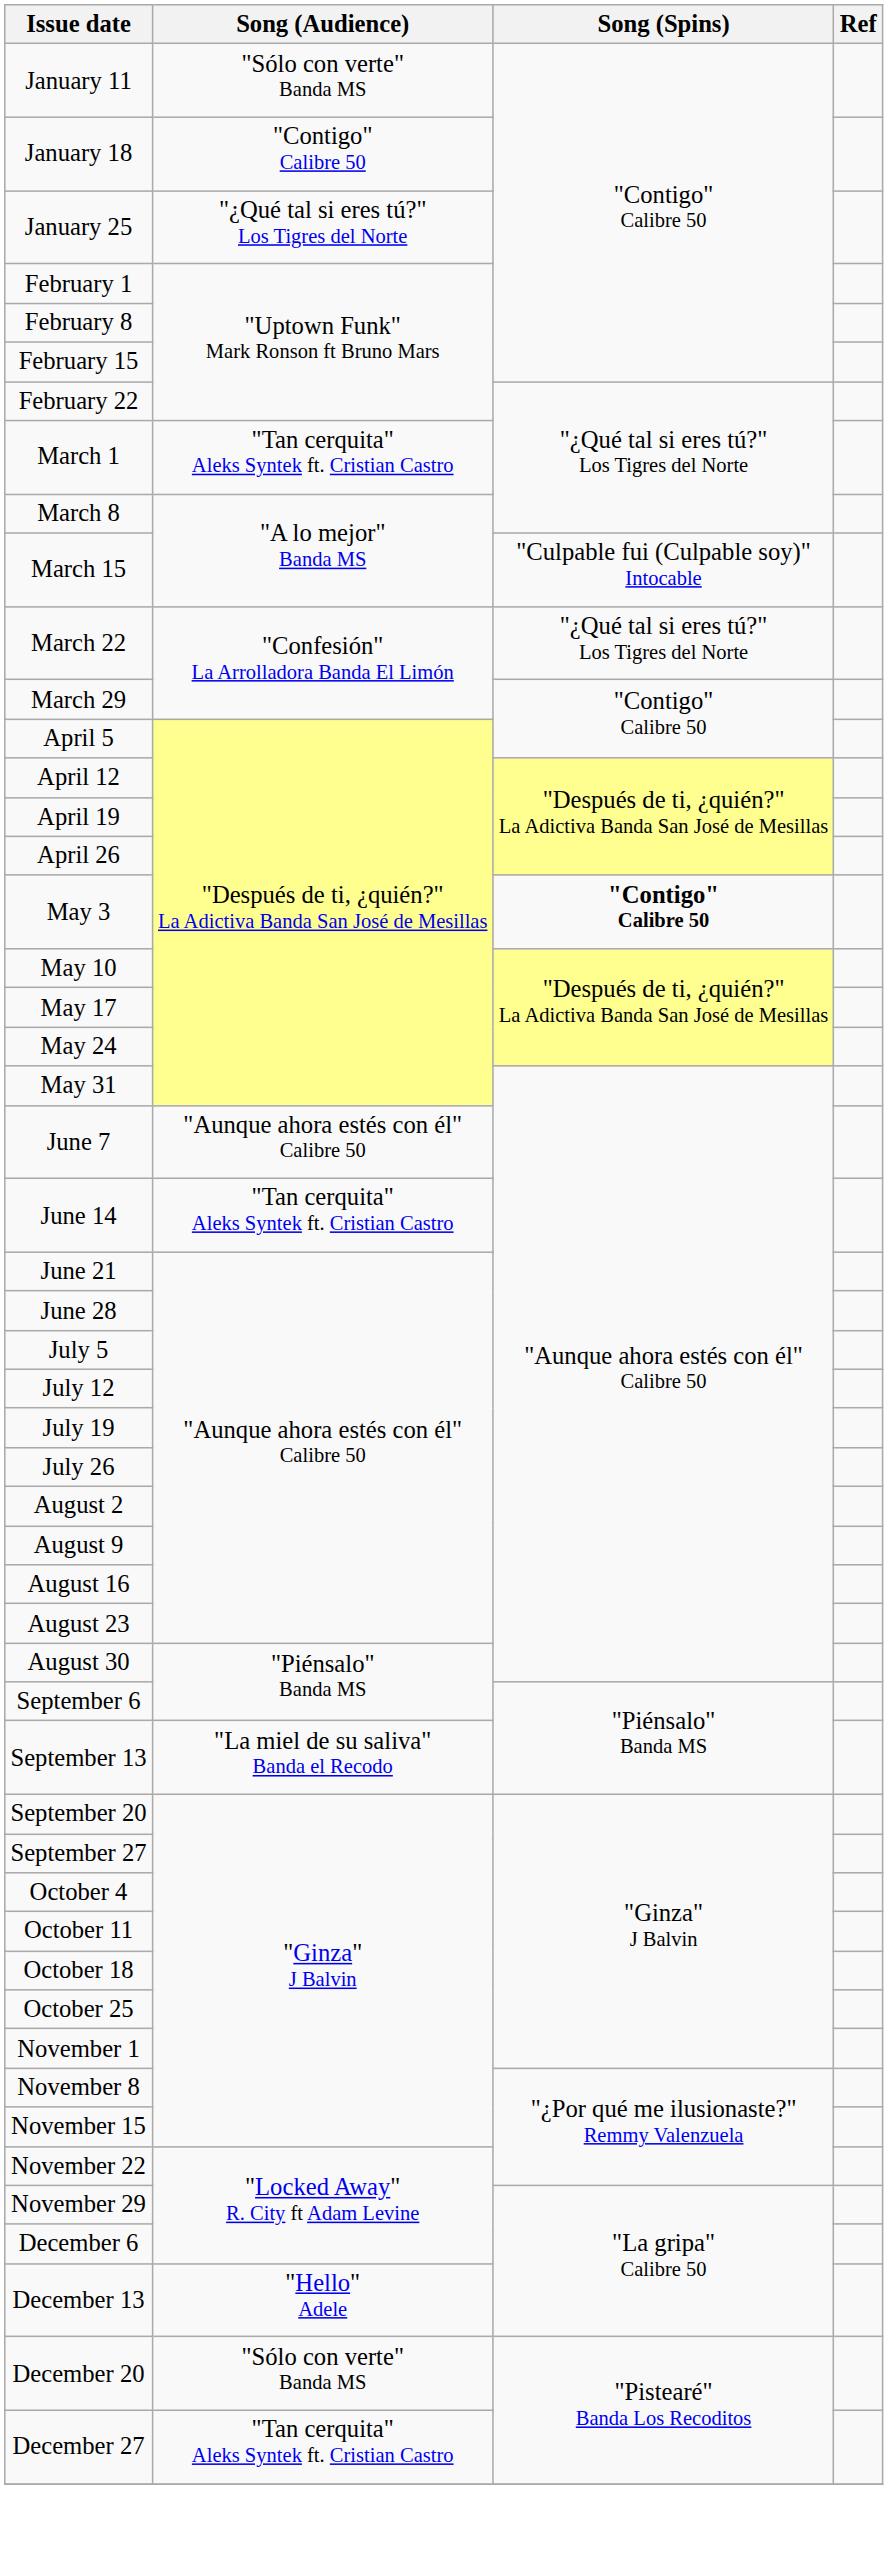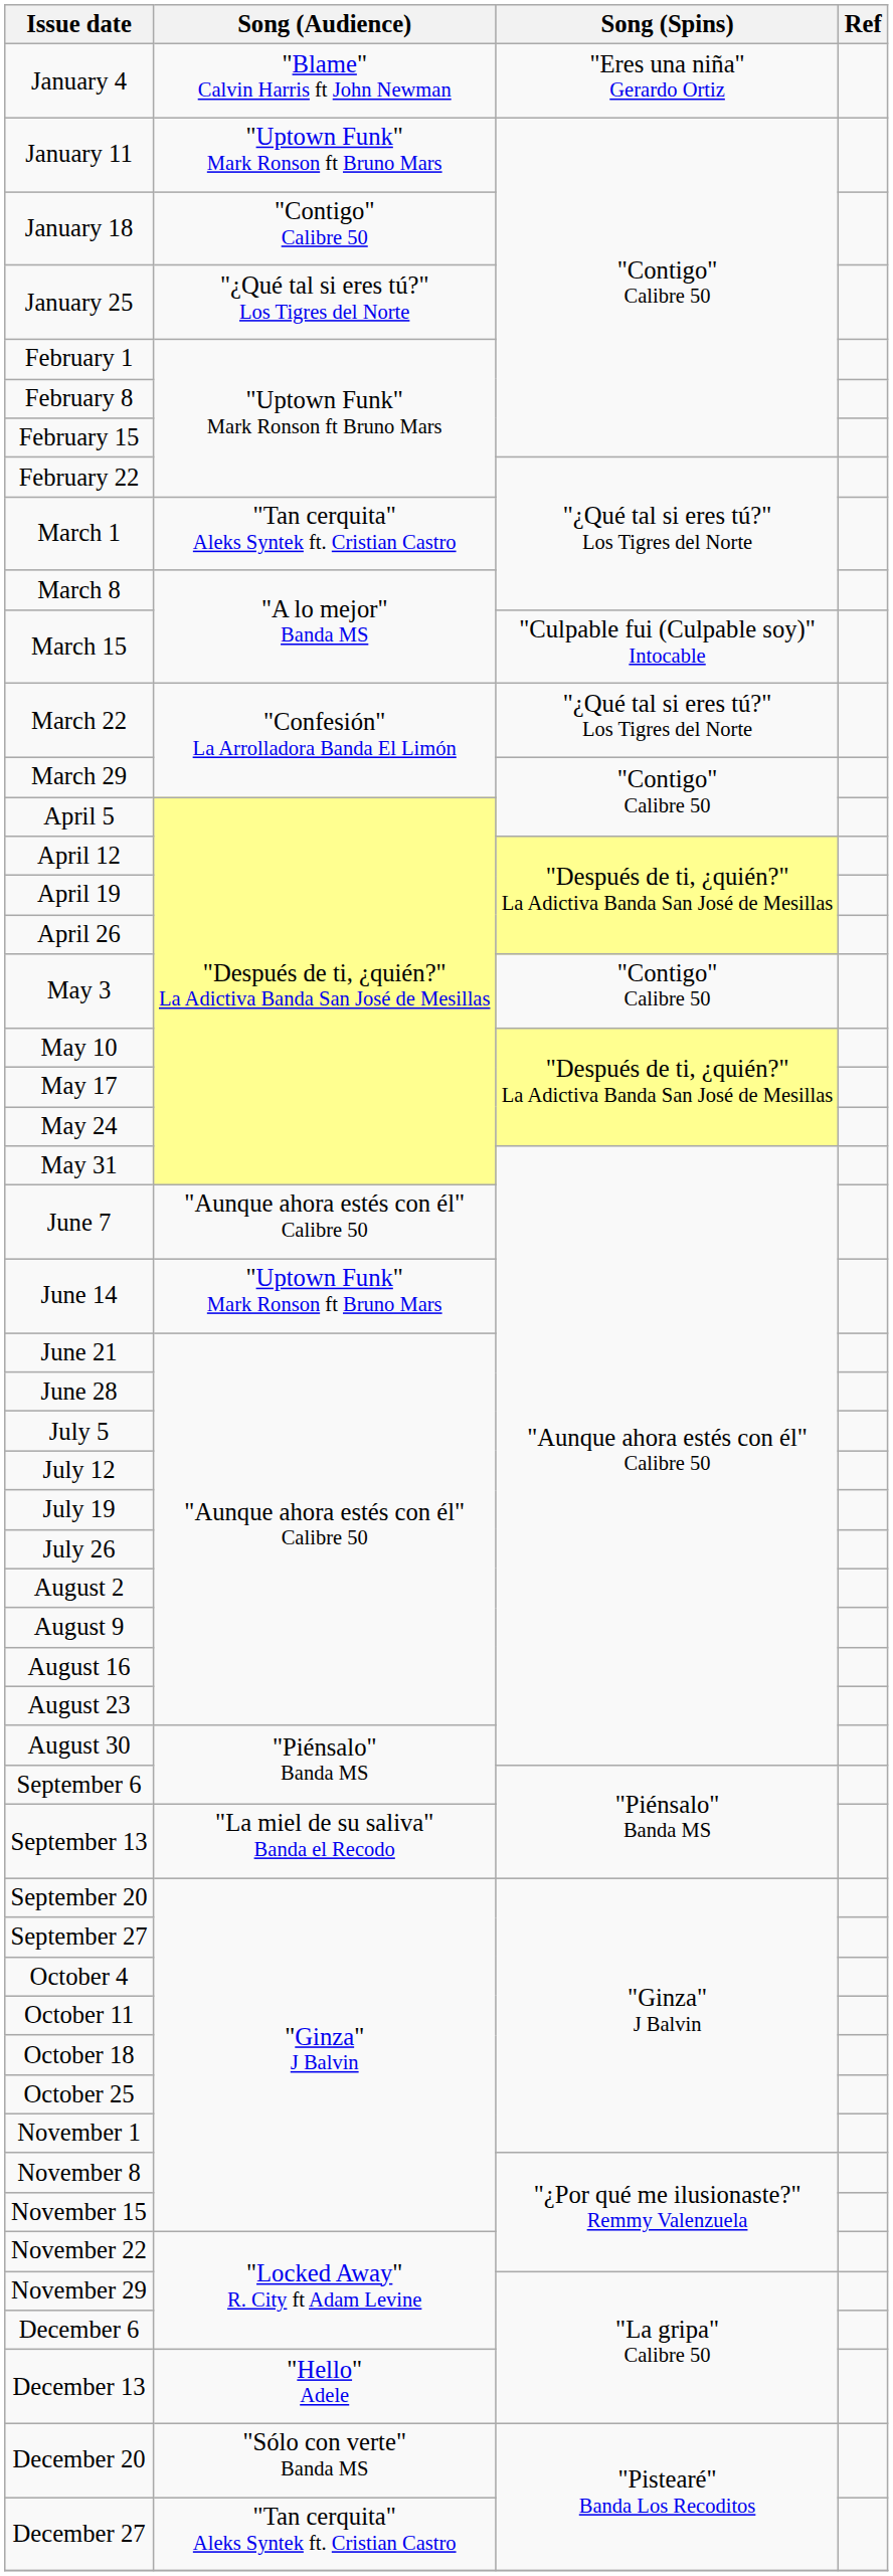 <table class="wikitable" style="text-align: center;">
 <tr>
 <th>Issue date</th>
 <th>Song (Audience)</th>
 <th>Song (Spins)</th>
 <th>Ref</th>
 </tr>
 <tr>
+<td>January 4</td>
+<td>"<a href='#'>Blame</a>"<br><sup><a href='#'>Calvin Harris</a> ft <a href='#'>John Newman</a></sup></td>
+<td>"Eres una niña"<br><sup><a href='#'>Gerardo Ortiz</a></sup></td>
+<td></td>
+</tr>
+<tr>
 <td>January 11</td>
-<td>"Sólo con verte"<br><sup>Banda MS</sup></td>
+<td>"<a href='#'>Uptown Funk</a>"<br><sup><a href='#'>Mark Ronson</a> ft <a href='#'>Bruno Mars</a></sup></td>
 <td rowspan="6">"Contigo"<br><sup>Calibre 50</sup></td>
 <td></td>
 </tr>
 <tr>
 <td>January 18</td>
 <td>"Contigo"<br><sup><a href='#'>Calibre 50</a></sup></td>
 <td></td>
 </tr>
 <tr>
 <td>January 25</td>
 <td>"¿Qué tal si eres tú?"<br><sup><a href='#'>Los Tigres del Norte</a></sup></td>
 <td></td>
 </tr>
 <tr>
 <td>February 1</td>
 <td rowspan="4">"Uptown Funk"<br><sup>Mark Ronson ft Bruno Mars</sup></td>
 <td></td>
 </tr>
 <tr>
 <td>February 8</td>
 <td></td>
 </tr>
 <tr>
 <td>February 15</td>
 <td></td>
 </tr>
 <tr>
 <td>February 22</td>
 <td rowspan="3">"¿Qué tal si eres tú?"<br><sup>Los Tigres del Norte</sup></td>
 <td></td>
 </tr>
 <tr>
 <td>March 1</td>
 <td>"Tan cerquita"<br><sup><a href='#'>Aleks Syntek</a> ft. <a href='#'>Cristian Castro</a></sup></td>
 <td></td>
 </tr>
 <tr>
 <td>March 8</td>
 <td rowspan="2">"A lo mejor"<br><sup><a href='#'>Banda MS</a></sup></td>
 <td></td>
 </tr>
 <tr>
 <td>March 15</td>
 <td rowspan="1">"Culpable fui (Culpable soy)"<br><sup><a href='#'>Intocable</a></sup></td>
 <td></td>
 </tr>
 <tr>
 <td>March 22</td>
 <td rowspan="2">"Confesión"<br><sup><a href='#'>La Arrolladora Banda El Limón</a></sup></td>
 <td rowspan="1">"¿Qué tal si eres tú?"<br><sup>Los Tigres del Norte</sup></td>
 <td></td>
 </tr>
 <tr>
 <td>March 29</td>
 <td rowspan="2">"Contigo"<br><sup>Calibre 50</sup></td>
 <td></td>
 </tr>
 <tr>
 <td>April 5</td>
 <td bgcolor=#FFFF90 rowspan="9">"Después de ti, ¿quién?"<br><sup><a href='#'>La Adictiva Banda San José de Mesillas</a></sup></td>
 <td></td>
 </tr>
 <tr>
 <td>April 12</td>
 <td bgcolor=#FFFF90 rowspan="3">"Después de ti, ¿quién?"<br><sup>La Adictiva Banda San José de Mesillas</sup></td>
 <td></td>
 </tr>
 <tr>
 <td>April 19</td>
 <td></td>
 </tr>
 <tr>
 <td>April 26</td>
 <td></td>
 </tr>
 <tr>
 <td>May 3</td>
-<td rowspan="1"><strong>"Contigo"<br><sup>Calibre 50</sup></strong></td>
+<td rowspan="1">"Contigo"<br><sup>Calibre 50</sup></td>
 <td></td>
 </tr>
 <tr>
 <td>May 10</td>
 <td bgcolor=#FFFF90 rowspan="3">"Después de ti, ¿quién?"<br><sup>La Adictiva Banda San José de Mesillas</sup></td>
 <td></td>
 </tr>
 <tr>
 <td>May 17</td>
 <td></td>
 </tr>
 <tr>
 <td>May 24</td>
 <td></td>
 </tr>
 <tr>
 <td>May 31</td>
 <td rowspan="14">"Aunque ahora estés con él"<br><sup>Calibre 50</sup></td>
 <td></td>
 </tr>
 <tr>
 <td>June 7</td>
 <td>"Aunque ahora estés con él"<br><sup>Calibre 50</sup></td>
 <td></td>
 </tr>
 <tr>
 <td>June 14</td>
-<td>"Tan cerquita"<br><sup><a href='#'>Aleks Syntek</a> ft. <a href='#'>Cristian Castro</a></sup></td>
+<td>"<a href='#'>Uptown Funk</a>"<br><sup><a href='#'>Mark Ronson</a> ft <a href='#'>Bruno Mars</a></sup></td>
 <td></td>
 </tr>
 <tr>
 <td>June 21</td>
 <td rowspan="10">"Aunque ahora estés con él"<br><sup>Calibre 50</sup></td>
 <td></td>
 </tr>
 <tr>
 <td>June 28</td>
 <td></td>
 </tr>
 <tr>
 <td>July 5</td>
 <td></td>
 </tr>
 <tr>
 <td>July 12</td>
 <td></td>
 </tr>
 <tr>
 <td>July 19</td>
 <td></td>
 </tr>
 <tr>
 <td>July 26</td>
 <td></td>
 </tr>
 <tr>
 <td>August 2</td>
 <td></td>
 </tr>
 <tr>
 <td>August 9</td>
 <td></td>
 </tr>
 <tr>
 <td>August 16</td>
 <td></td>
 </tr>
 <tr>
 <td>August 23</td>
 <td></td>
 </tr>
 <tr>
 <td>August 30</td>
 <td rowspan="2">"Piénsalo"<br><sup>Banda MS</sup></td>
 <td></td>
 </tr>
 <tr>
 <td>September 6</td>
 <td rowspan="2">"Piénsalo"<br><sup>Banda MS</sup></td>
 <td></td>
 </tr>
 <tr>
 <td>September 13</td>
 <td>"La miel de su saliva"<br><sup><a href='#'>Banda el Recodo</a></sup></td>
 <td></td>
 </tr>
 <tr>
 <td>September 20</td>
 <td rowspan="9">"<a href='#'>Ginza</a>"<br><sup><a href='#'>J Balvin</a></sup></td>
 <td rowspan="7">"Ginza"<br><sup>J Balvin</sup></td>
 <td></td>
 </tr>
 <tr>
 <td>September 27</td>
 <td></td>
 </tr>
 <tr>
 <td>October 4</td>
 <td></td>
 </tr>
 <tr>
 <td>October 11</td>
 <td></td>
 </tr>
 <tr>
 <td>October 18</td>
 <td></td>
 </tr>
 <tr>
 <td>October 25</td>
 <td></td>
 </tr>
 <tr>
 <td>November 1</td>
 <td></td>
 </tr>
 <tr>
 <td>November 8</td>
 <td rowspan="3">"¿Por qué me ilusionaste?"<br><sup><a href='#'>Remmy Valenzuela</a></sup></td>
 <td></td>
 </tr>
 <tr>
 <td>November 15</td>
 <td></td>
 </tr>
 <tr>
 <td>November 22</td>
 <td rowspan="3">"<a href='#'>Locked Away</a>"<br><sup><a href='#'>R. City</a> ft <a href='#'>Adam Levine</a></sup></td>
 <td></td>
 </tr>
 <tr>
 <td>November 29</td>
 <td rowspan="3">"La gripa"<br><sup>Calibre 50</sup></td>
 <td></td>
 </tr>
 <tr>
 <td>December 6</td>
 <td></td>
 </tr>
 <tr>
 <td>December 13</td>
 <td>"<a href='#'>Hello</a>"<br><sup><a href='#'>Adele</a></sup></td>
 <td></td>
 </tr>
 <tr>
 <td>December 20</td>
 <td>"Sólo con verte"<br><sup>Banda MS</sup></td>
 <td rowspan="2">"Pistearé"<br><sup><a href='#'>Banda Los Recoditos</a></sup></td>
 <td></td>
 </tr>
 <tr>
 <td>December 27</td>
 <td>"Tan cerquita"<br><sup><a href='#'>Aleks Syntek</a> ft. <a href='#'>Cristian Castro</a></sup></td>
 <td></td>
 </tr>
 <tr>
 </tr>
 </table>
